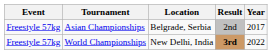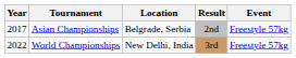 <table class="wikitable" style="font-size:95%;">
 <tr>
-<th>Event</th>
+<th>Year</th>
 <th>Tournament</th>
 <th>Location</th>
 <th>Result</th>
-<th>Year</th>
+<th>Event</th>
 </tr>
 <tr>
-<td><a href='#'>Freestyle 57kg</a></td>
+<td>2017</td>
 <td><a href='#'>Asian Championships</a></td>
 <td>Belgrade, Serbia</td>
 <td align="center" bgcolor="silver">2nd</td>
-<td>2017</td>
+<td><a href='#'>Freestyle 57kg</a></td>
 </tr>
 <tr>
-<td><a href='#'>Freestyle 57kg</a></td>
+<td>2022</td>
 <td><a href='#'>World Championships</a></td>
 <td>New Delhi, India</td>
-<td align="center" bgcolor="cc9966"><strong>3rd</strong></td>
-<td>2022</td>
+<td align="center" bgcolor="cc9966">3rd</td>
+<td><a href='#'>Freestyle 57kg</a></td>
 </tr>
 </table>
